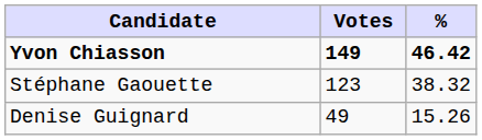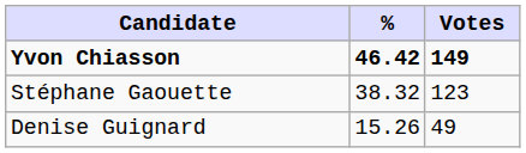 <table class="wikitable">
 <tr>
 <th style="background:#ddf; width:200px;">Candidate</th>
+<th style="background:#ddf; width:30px;">%</th>
 <th style="background:#ddf; width:50px;">Votes</th>
-<th style="background:#ddf; width:30px;">%</th>
 </tr>
 <tr>
 <td><strong>Yvon Chiasson</strong></td>
+<td><strong>46.42</strong></td>
 <td><strong>149</strong></td>
-<td><strong>46.42</strong></td>
 </tr>
 <tr>
 <td>Stéphane Gaouette</td>
+<td>38.32</td>
 <td>123</td>
-<td>38.32</td>
 </tr>
 <tr>
 <td>Denise Guignard</td>
+<td>15.26</td>
 <td>49</td>
-<td>15.26</td>
 </tr>
 </table>
